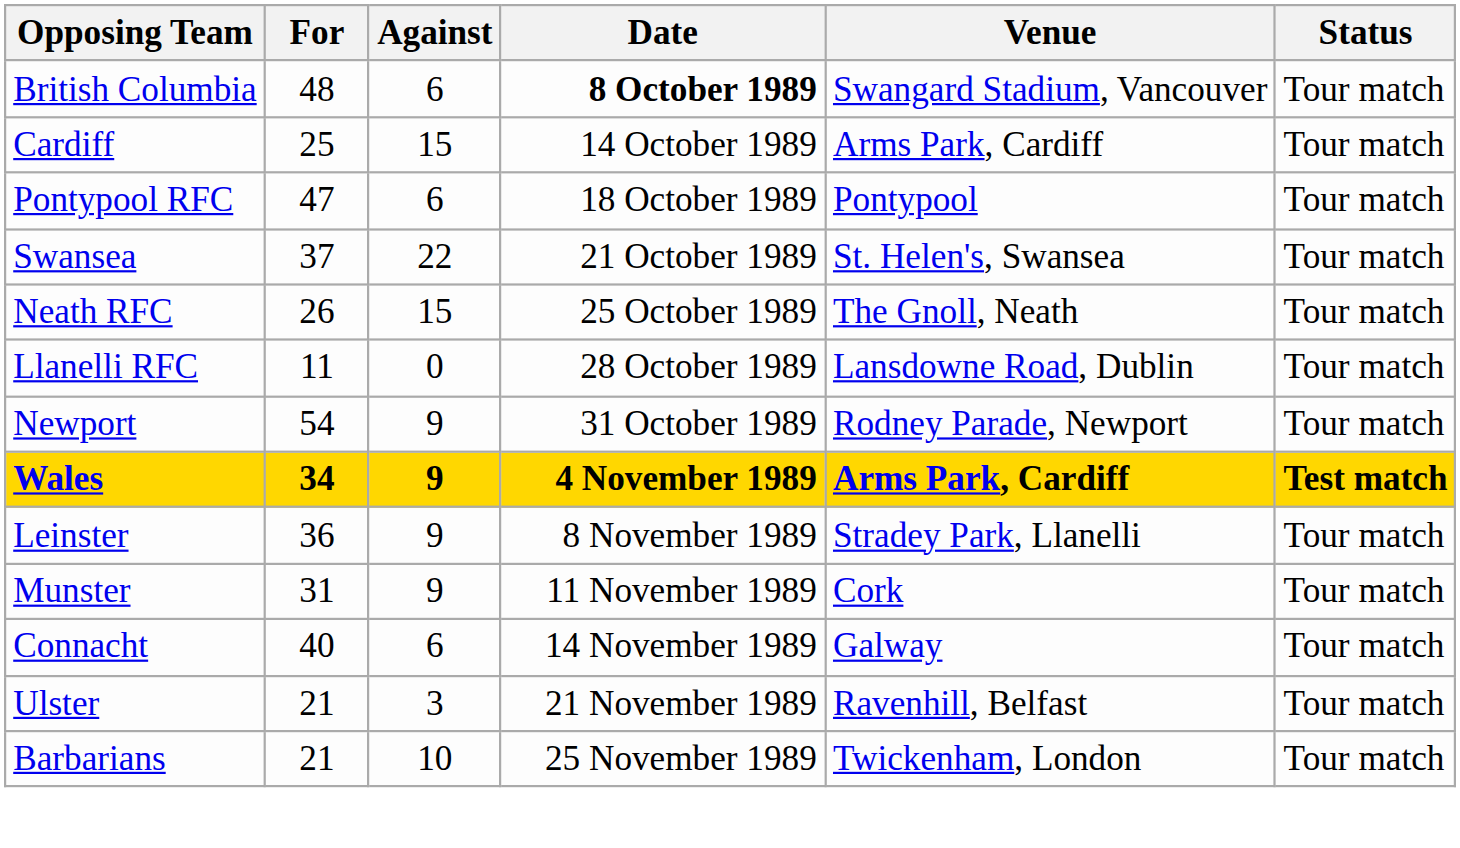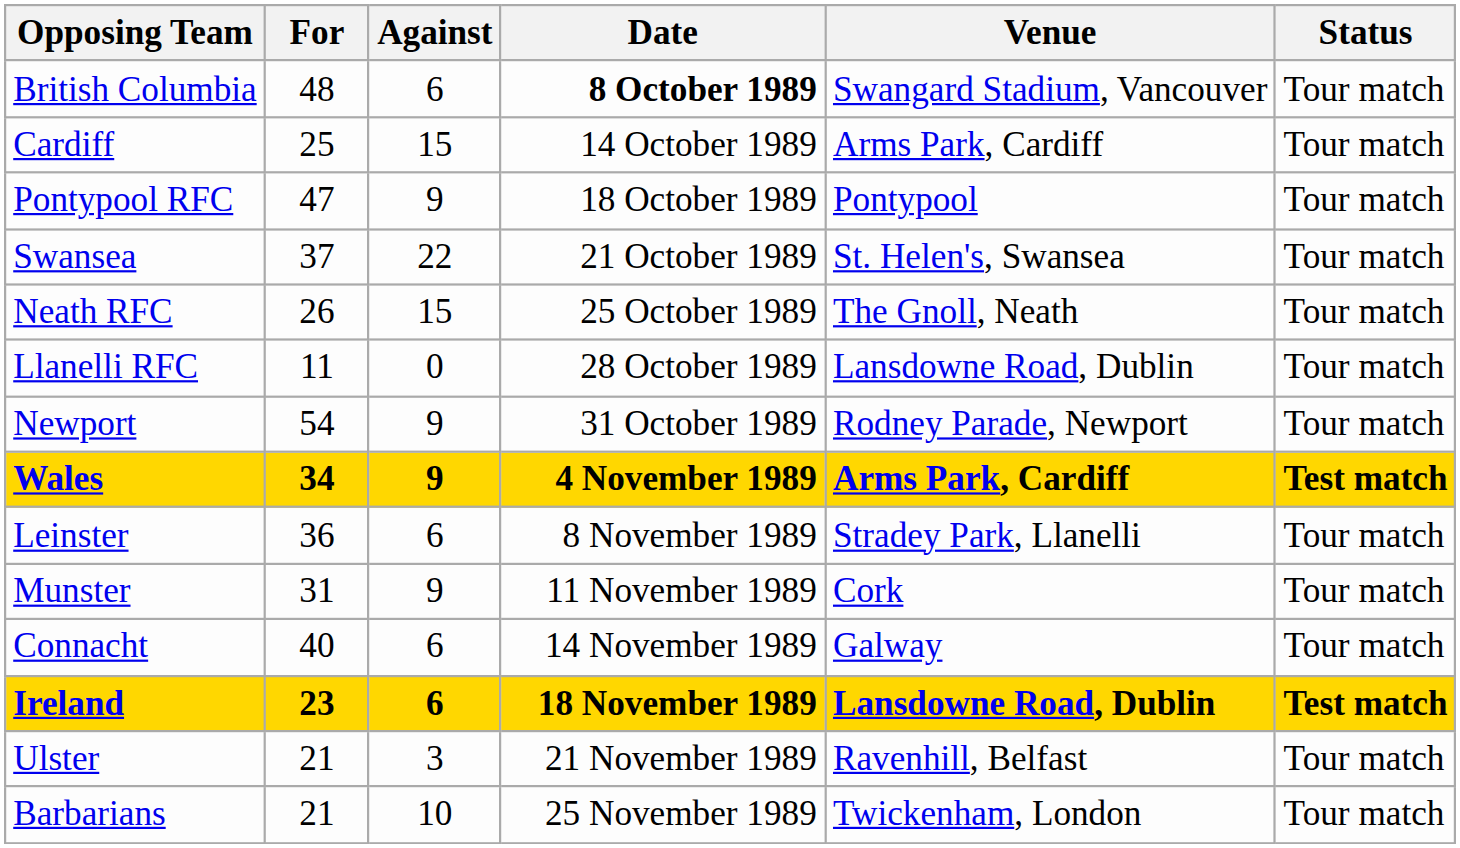 <table class=wikitable>
 <tr>
 <th>Opposing Team</th>
 <th>For</th>
 <th>Against</th>
 <th>Date</th>
 <th>Venue</th>
 <th>Status</th>
 </tr>
 <tr bgcolor=#fdfdfd>
 <td><a href='#'>British Columbia</a></td>
 <td align=center width=40>48</td>
 <td align=center width=40>6</td>
 <td width=140 align=right><strong>8 October 1989</strong></td>
 <td><a href='#'>Swangard Stadium</a>, Vancouver</td>
 <td>Tour match</td>
 </tr>
 <tr bgcolor=#fdfdfd>
 <td><a href='#'>Cardiff</a></td>
 <td align=center width=40>25</td>
 <td align=center width=40>15</td>
 <td width=140 align=right>14 October 1989</td>
 <td><a href='#'>Arms Park</a>, Cardiff</td>
 <td>Tour match</td>
 </tr>
 <tr bgcolor=#fdfdfd>
 <td><a href='#'>Pontypool RFC</a></td>
 <td align=center width=40>47</td>
-<td align=center width=40>6</td>
+<td align=center width=40>9</td>
 <td width=140 align=right>18 October 1989</td>
 <td><a href='#'>Pontypool</a></td>
 <td>Tour match</td>
 </tr>
 <tr bgcolor=#fdfdfd>
 <td><a href='#'>Swansea</a></td>
 <td align=center width=40>37</td>
 <td align=center width=40>22</td>
 <td width=140 align=right>21 October 1989</td>
 <td><a href='#'>St. Helen's</a>, Swansea</td>
 <td>Tour match</td>
 </tr>
 <tr bgcolor=#fdfdfd>
 <td><a href='#'>Neath RFC</a></td>
 <td align=center width=40>26</td>
 <td align=center width=40>15</td>
 <td width=140 align=right>25 October 1989</td>
 <td><a href='#'>The Gnoll</a>, Neath</td>
 <td>Tour match</td>
 </tr>
 <tr bgcolor=#fdfdfd>
 <td><a href='#'>Llanelli RFC</a></td>
 <td align=center width=40>11</td>
 <td align=center width=40>0</td>
 <td width=140 align=right>28 October 1989</td>
 <td><a href='#'>Lansdowne Road</a>, Dublin</td>
 <td>Tour match</td>
 </tr>
 <tr bgcolor=#fdfdfd>
 <td><a href='#'>Newport</a></td>
 <td align=center width=40>54</td>
 <td align=center width=40>9</td>
 <td width=140 align=right>31 October 1989</td>
 <td><a href='#'>Rodney Parade</a>, Newport</td>
 <td>Tour match</td>
 </tr>
 <tr bgcolor=gold>
 <td><strong><a href='#'>Wales</a></strong></td>
 <td align=center width=40><strong>34</strong></td>
 <td align=center width=40><strong>9</strong></td>
 <td width=140 align=right><strong>4 November 1989</strong></td>
 <td><strong><a href='#'>Arms Park</a>, Cardiff</strong></td>
 <td><strong>Test match</strong></td>
 </tr>
 <tr bgcolor=#fdfdfd>
 <td><a href='#'>Leinster</a></td>
 <td align=center width=40>36</td>
-<td align=center width=40>9</td>
+<td align=center width=40>6</td>
 <td width=140 align=right>8 November 1989</td>
 <td><a href='#'>Stradey Park</a>, Llanelli</td>
 <td>Tour match</td>
 </tr>
 <tr bgcolor=#fdfdfd>
 <td><a href='#'>Munster</a></td>
 <td align=center width=40>31</td>
 <td align=center width=40>9</td>
 <td width=140 align=right>11 November 1989</td>
 <td><a href='#'>Cork</a></td>
 <td>Tour match</td>
 </tr>
 <tr bgcolor=#fdfdfd>
 <td><a href='#'>Connacht</a></td>
 <td align=center width=40>40</td>
 <td align=center width=40>6</td>
 <td width=140 align=right>14 November 1989</td>
 <td><a href='#'>Galway</a></td>
 <td>Tour match</td>
 </tr>
+<tr bgcolor=gold>
+<td><strong><a href='#'>Ireland</a></strong></td>
+<td align=center width=40><strong>23</strong></td>
+<td align=center width=40><strong>6</strong></td>
+<td width=140 align=right><strong>18 November 1989</strong></td>
+<td><strong><a href='#'>Lansdowne Road</a>, Dublin</strong></td>
+<td><strong>Test match</strong></td>
+</tr>
 <tr bgcolor=#fdfdfd>
 <td><a href='#'>Ulster</a></td>
 <td align=center width=40>21</td>
 <td align=center width=40>3</td>
 <td width=140 align=right>21 November 1989</td>
 <td><a href='#'>Ravenhill</a>, Belfast</td>
 <td>Tour match</td>
 </tr>
 <tr bgcolor=#fdfdfd>
 <td><a href='#'>Barbarians</a></td>
 <td align=center width=40>21</td>
 <td align=center width=40>10</td>
 <td width=140 align=right>25 November 1989</td>
 <td><a href='#'>Twickenham</a>, London</td>
 <td>Tour match</td>
 </tr>
 </table>
